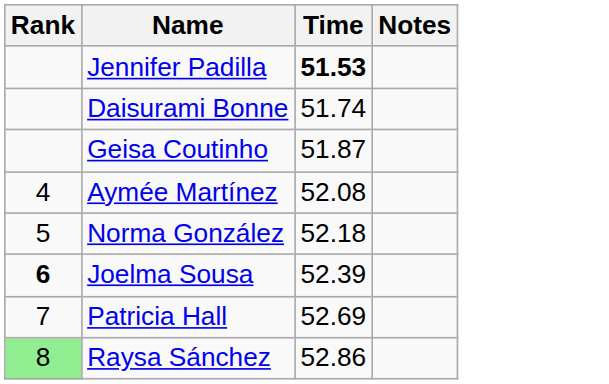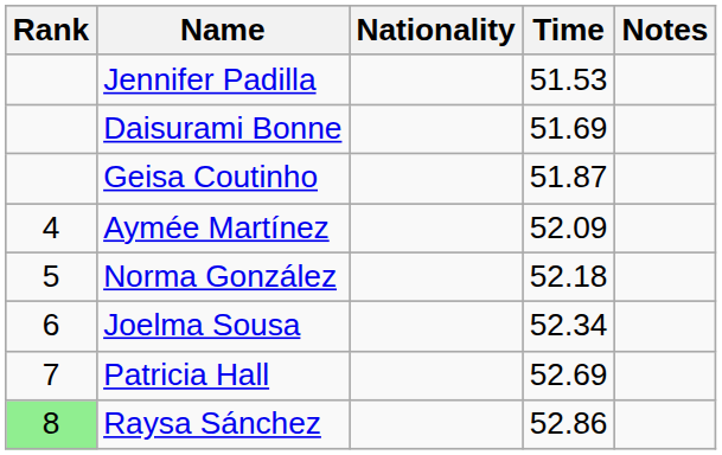 <table class="wikitable sortable" style="text-align:center">
 <tr>
 <th>Rank</th>
 <th>Name</th>
+<th>Nationality</th>
 <th>Time</th>
 <th>Notes</th>
 </tr>
 <tr>
 <td></td>
 <td align=left><a href='#'>Jennifer Padilla</a></td>
-<td><strong>51.53</strong></td>
+<td align=left></td>
+<td>51.53</td>
 <td><strong></strong></td>
 </tr>
 <tr>
 <td></td>
 <td align=left><a href='#'>Daisurami Bonne</a></td>
-<td>51.74</td>
+<td align=left></td>
+<td>51.69</td>
 <td><strong></strong></td>
 </tr>
 <tr>
 <td></td>
 <td align=left><a href='#'>Geisa Coutinho</a></td>
+<td align=left></td>
 <td>51.87</td>
 <td></td>
 </tr>
 <tr>
 <td>4</td>
 <td align=left><a href='#'>Aymée Martínez</a></td>
-<td>52.08</td>
+<td align=left></td>
+<td>52.09</td>
 <td></td>
 </tr>
 <tr>
 <td>5</td>
 <td align=left><a href='#'>Norma González</a></td>
+<td align=left></td>
 <td>52.18</td>
 <td></td>
 </tr>
 <tr>
-<td><strong>6</strong></td>
+<td>6</td>
 <td align=left><a href='#'>Joelma Sousa</a></td>
-<td>52.39</td>
+<td align=left></td>
+<td>52.34</td>
 <td></td>
 </tr>
 <tr>
 <td>7</td>
 <td align=left><a href='#'>Patricia Hall</a></td>
+<td align=left></td>
 <td>52.69</td>
 <td></td>
 </tr>
 <tr>
 <td style="background: lightgreen;">8</td>
 <td align=left><a href='#'>Raysa Sánchez</a></td>
+<td align=left></td>
 <td>52.86</td>
 <td></td>
 </tr>
 </table>
